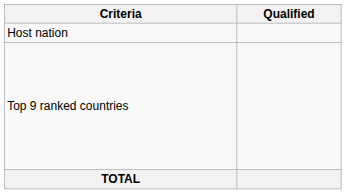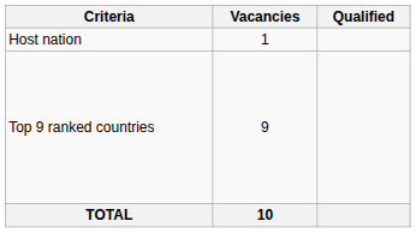 <table class = "wikitable" width=450>
 <tr>
 <th>Criteria</th>
+<th>Vacancies</th>
 <th>Qualified</th>
 </tr>
 <tr>
 <td>Host nation</td>
+<td align="center">1</td>
 <td></td>
 </tr>
 <tr>
 <td>Top 9 ranked countries</td>
+<td align="center">9</td>
 <td><br><br><br><br><br><br><br><s></s><br><br></td>
 </tr>
 <tr>
 <th>TOTAL</th>
+<th>10</th>
 <th></th>
 </tr>
 </table>
